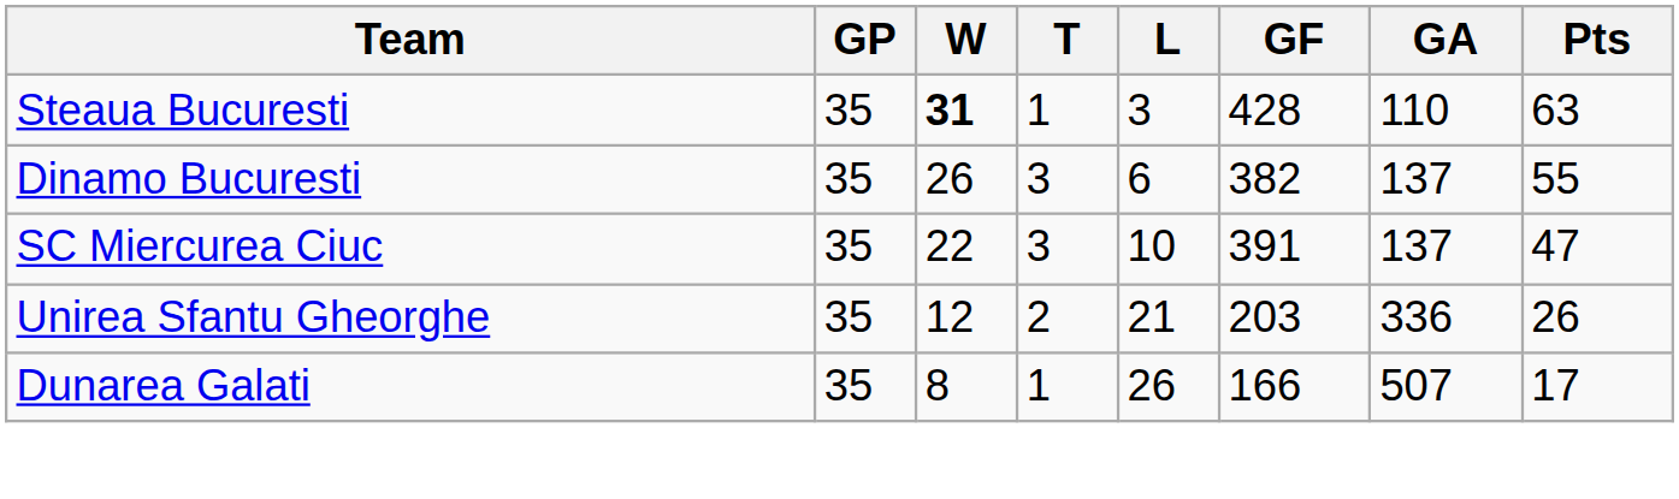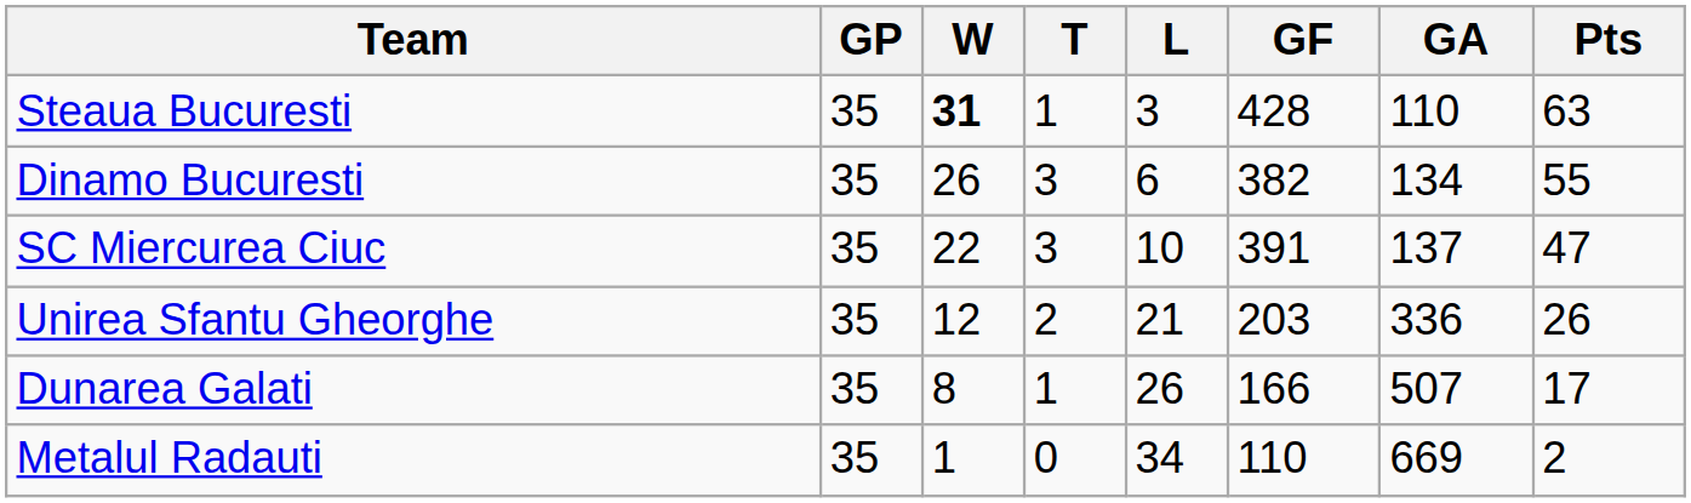 <table class="wikitable">
 <tr>
 <th width="40%">Team</th>
 <th width="5%">GP</th>
 <th width="5%">W</th>
 <th width="5%">T</th>
 <th width="5%">L</th>
 <th width="7.5%">GF</th>
 <th width="7.5%">GA</th>
 <th width="7.5%">Pts</th>
 </tr>
 <tr>
 <td><a href='#'>Steaua Bucuresti</a></td>
 <td>35</td>
 <td><strong>31</strong></td>
 <td>1</td>
 <td>3</td>
 <td>428</td>
 <td>110</td>
 <td>63</td>
 </tr>
 <tr>
 <td><a href='#'>Dinamo Bucuresti</a></td>
 <td>35</td>
 <td>26</td>
 <td>3</td>
 <td>6</td>
 <td>382</td>
-<td>137</td>
+<td>134</td>
 <td>55</td>
 </tr>
 <tr>
 <td><a href='#'>SC Miercurea Ciuc</a></td>
 <td>35</td>
 <td>22</td>
 <td>3</td>
 <td>10</td>
 <td>391</td>
 <td>137</td>
 <td>47</td>
 </tr>
 <tr>
 <td><a href='#'>Unirea Sfantu Gheorghe</a></td>
 <td>35</td>
 <td>12</td>
 <td>2</td>
 <td>21</td>
 <td>203</td>
 <td>336</td>
 <td>26</td>
 </tr>
 <tr>
 <td><a href='#'>Dunarea Galati</a></td>
 <td>35</td>
 <td>8</td>
 <td>1</td>
 <td>26</td>
 <td>166</td>
 <td>507</td>
 <td>17</td>
 </tr>
+<tr>
+<td><a href='#'>Metalul Radauti</a></td>
+<td>35</td>
+<td>1</td>
+<td>0</td>
+<td>34</td>
+<td>110</td>
+<td>669</td>
+<td>2</td>
+</tr>
 </table>
